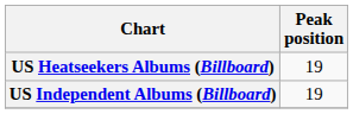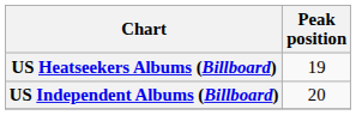 <table class="wikitable plainrowheaders sortable" style="text-align:center;" border="1">
 <tr>
 <th scope="col">Chart</th>
 <th scope="col">Peak<br>position</th>
 </tr>
 <tr>
 <th scope="row">US <a href='#'>Heatseekers Albums</a> (<em><a href='#'>Billboard</a></em>)</th>
 <td>19</td>
 </tr>
 <tr>
 <th scope="row">US <a href='#'>Independent Albums</a> (<em><a href='#'>Billboard</a></em>)</th>
-<td>19</td>
+<td>20</td>
 </tr>
 <tr>
 </tr>
 </table>
